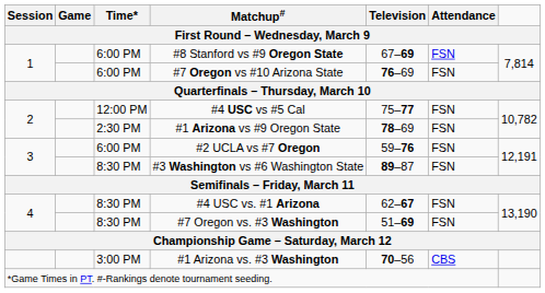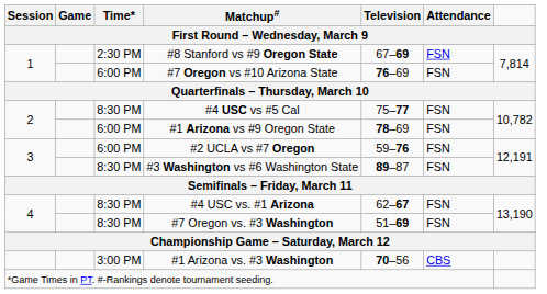 <table class="wikitable" style="font-size: 95%">
 <tr align="center">
 <th>Session</th>
 <th>Game</th>
 <th>Time*</th>
 <th>Matchup<sup>#</sup></th>
 <th>Television</th>
 <th>Attendance</th>
 </tr>
 <tr>
 <th colspan=7>First Round – Wednesday, March 9</th>
 </tr>
 <tr>
 <td rowspan=2 style="text-align:center;">1</td>
 <td></td>
-<td>6:00 PM</td>
+<td>2:30 PM</td>
 <td align=center>#8 Stanford vs #9 <strong>Oregon State</strong></td>
 <td align=center>67–<strong>69</strong></td>
 <td><a href='#'>FSN</a></td>
 <td rowspan=2 style="text-align:center;">7,814</td>
 </tr>
 <tr>
 <td></td>
 <td>6:00 PM</td>
 <td align=center>#7 <strong>Oregon</strong> vs #10 Arizona State</td>
 <td align=center><strong>76</strong>–69</td>
 <td>FSN</td>
 </tr>
 <tr>
 <th colspan=7>Quarterfinals – Thursday, March 10</th>
 </tr>
 <tr>
 <td rowspan=2 style="text-align:center;">2</td>
 <td></td>
-<td>12:00 PM</td>
+<td>8:30 PM</td>
 <td align=center>#4 <strong>USC</strong> vs #5 Cal</td>
 <td align=center>75–<strong>77</strong></td>
 <td>FSN</td>
 <td rowspan=2 style="text-align:center;">10,782</td>
 </tr>
 <tr>
 <td></td>
-<td>2:30 PM</td>
+<td>6:00 PM</td>
 <td align=center>#1 <strong>Arizona</strong> vs #9 Oregon State</td>
 <td align=center><strong>78</strong>–69</td>
 <td>FSN</td>
 </tr>
 <tr>
 <td rowspan=2 style="text-align:center;">3</td>
 <td></td>
 <td>6:00 PM</td>
 <td align=center>#2 UCLA vs #7 <strong>Oregon</strong></td>
 <td align=center>59–<strong>76</strong></td>
 <td>FSN</td>
 <td rowspan=2 style="text-align:center;">12,191</td>
 </tr>
 <tr>
 <td></td>
 <td>8:30 PM</td>
 <td align=center>#3 <strong>Washington</strong> vs #6 Washington State</td>
 <td align=center><strong>89</strong>–87</td>
 <td>FSN</td>
 </tr>
 <tr>
 <th colspan=7>Semifinals – Friday, March 11</th>
 </tr>
 <tr>
 <td rowspan=2 style="text-align:center;">4</td>
 <td></td>
 <td>8:30 PM</td>
 <td align=center>#4 USC vs. #1 <strong>Arizona</strong></td>
 <td align=center>62–<strong>67</strong></td>
 <td>FSN</td>
 <td rowspan=2 style="text-align:center;">13,190</td>
 </tr>
 <tr>
 <td></td>
 <td>8:30 PM</td>
 <td align=center>#7 Oregon vs. #3 <strong>Washington</strong></td>
 <td align=center>51–<strong>69</strong></td>
 <td>FSN</td>
 </tr>
 <tr>
 <th colspan=7>Championship Game – Saturday, March 12</th>
 </tr>
 <tr>
 <td></td>
 <td></td>
 <td>3:00 PM</td>
 <td align=center>#1 Arizona vs. #3 <strong>Washington</strong></td>
 <td align=center><strong>70</strong>–56</td>
 <td><a href='#'>CBS</a></td>
 <td></td>
 </tr>
 <tr>
 <td colspan=6><small>*Game Times in <a href='#'>PT</a>. #-Rankings denote tournament seeding.</small></td>
 </tr>
 </table>
